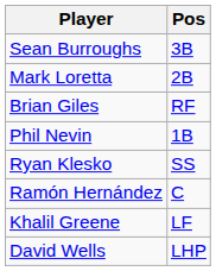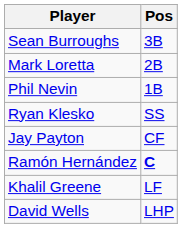 <table class="wikitable">
 <tr>
 <th>Player</th>
 <th>Pos</th>
 </tr>
 <tr>
 <td><a href='#'>Sean Burroughs</a></td>
 <td><a href='#'>3B</a></td>
 </tr>
 <tr>
 <td><a href='#'>Mark Loretta</a></td>
 <td><a href='#'>2B</a></td>
 </tr>
 <tr>
-<td><a href='#'>Brian Giles</a></td>
-<td><a href='#'>RF</a></td>
-</tr>
-<tr>
 <td><a href='#'>Phil Nevin</a></td>
 <td><a href='#'>1B</a></td>
 </tr>
 <tr>
 <td><a href='#'>Ryan Klesko</a></td>
 <td><a href='#'>SS</a></td>
 </tr>
 <tr>
+<td><a href='#'>Jay Payton</a></td>
+<td><a href='#'>CF</a></td>
+</tr>
+<tr>
 <td><a href='#'>Ramón Hernández</a></td>
-<td><a href='#'>C</a></td>
+<td><strong><a href='#'>C</a></strong></td>
 </tr>
 <tr>
 <td><a href='#'>Khalil Greene</a></td>
 <td><a href='#'>LF</a></td>
 </tr>
 <tr>
 <td><a href='#'>David Wells</a></td>
 <td><a href='#'>LHP</a></td>
 </tr>
 </table>
